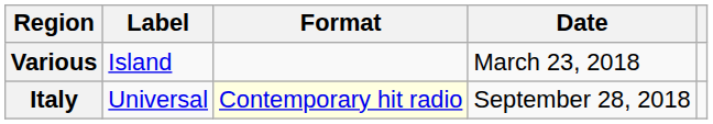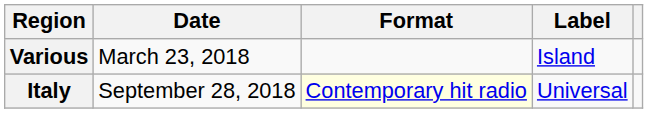 <table class="wikitable plainrowheaders">
 <tr>
 <th scope="col">Region</th>
+<th scope="col">Date</th>
+<th scope="col">Format</th>
 <th scope="col">Label</th>
-<th scope="col">Format</th>
-<th scope="col">Date</th>
 <th scope="col"></th>
 </tr>
 <tr>
 <th scope="row">Various</th>
+<td>March 23, 2018</td>
+<td></td>
 <td><a href='#'>Island</a></td>
-<td></td>
-<td>March 23, 2018</td>
 <td></td>
 </tr>
 <tr>
 <th scope="row">Italy</th>
+<td>September 28, 2018</td>
+<td style="background: lightyellow;"><a href='#'>Contemporary hit radio</a></td>
 <td><a href='#'>Universal</a></td>
-<td style="background: lightyellow;"><a href='#'>Contemporary hit radio</a></td>
-<td>September 28, 2018</td>
 <td></td>
 </tr>
 </table>
